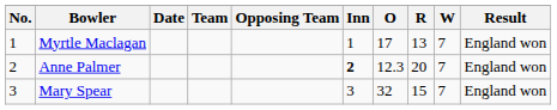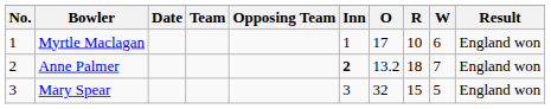 <table class="wikitable sortable">
 <tr>
 </tr>
 <tr>
 <th>No.</th>
 <th>Bowler</th>
 <th>Date</th>
 <th>Team</th>
 <th>Opposing Team</th>
 <th scope="col" style="width:20px;">Inn</th>
 <th scope="col" style="width:20px;">O</th>
 <th scope="col" style="width:20px;">R</th>
 <th scope="col" style="width:20px;">W</th>
 <th>Result</th>
 </tr>
 <tr>
 <td>1</td>
 <td><a href='#'>Myrtle Maclagan</a></td>
 <td></td>
 <td></td>
 <td></td>
 <td>1</td>
 <td>17</td>
-<td>13</td>
-<td>7</td>
+<td>10</td>
+<td>6</td>
 <td>England won</td>
 </tr>
 <tr>
 <td>2</td>
 <td><a href='#'>Anne Palmer</a></td>
 <td></td>
 <td></td>
 <td></td>
 <td><strong>2</strong></td>
-<td>12.3</td>
-<td>20</td>
+<td>13.2</td>
+<td>18</td>
 <td>7</td>
 <td>England won</td>
 </tr>
 <tr>
 <td>3</td>
 <td><a href='#'>Mary Spear</a></td>
 <td></td>
 <td></td>
 <td></td>
 <td>3</td>
 <td>32</td>
 <td>15</td>
-<td>7</td>
+<td>5</td>
 <td>England won</td>
 </tr>
 </table>
